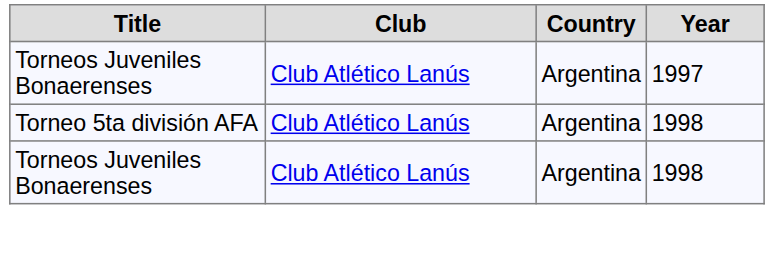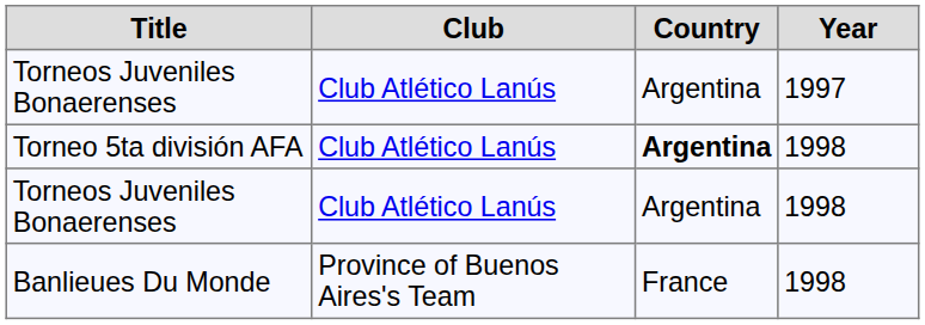 <table align="center" bgcolor="#f7f8ff" cellpadding="3" cellspacing="0" border="1" style="font-size: 95%; border: gray solid 1px; border-collapse: collapse;">
 <tr align=center bgcolor=#DDDDDD style="color:black;">
 <th width="160">Title</th>
 <th width="170">Club</th>
 <th width="50">Country</th>
 <th width="70">Year</th>
 </tr>
 <tr align=left>
 <td>Torneos Juveniles Bonaerenses</td>
 <td><a href='#'>Club Atlético Lanús</a></td>
 <td>Argentina</td>
 <td>1997</td>
 </tr>
 <tr align=left>
 <td>Torneo 5ta división AFA</td>
 <td><a href='#'>Club Atlético Lanús</a></td>
-<td>Argentina</td>
+<td><strong>Argentina</strong></td>
 <td>1998</td>
 </tr>
 <tr align=left>
 <td>Torneos Juveniles Bonaerenses</td>
 <td><a href='#'>Club Atlético Lanús</a></td>
 <td>Argentina</td>
 <td>1998</td>
 </tr>
+<tr align=left>
+<td>Banlieues Du Monde</td>
+<td>Province of Buenos Aires's Team</td>
+<td>France</td>
+<td>1998</td>
+</tr>
 </table>
